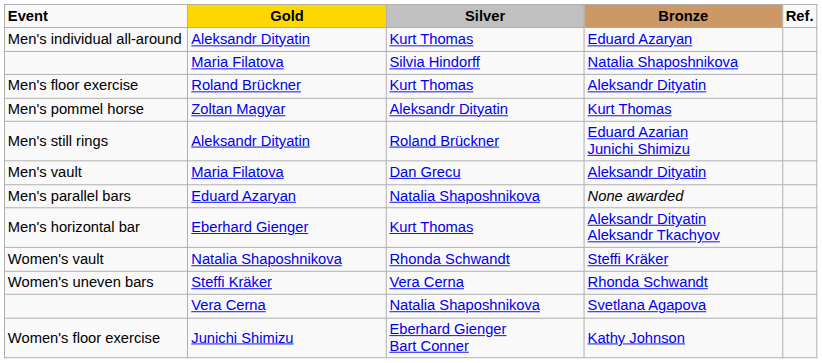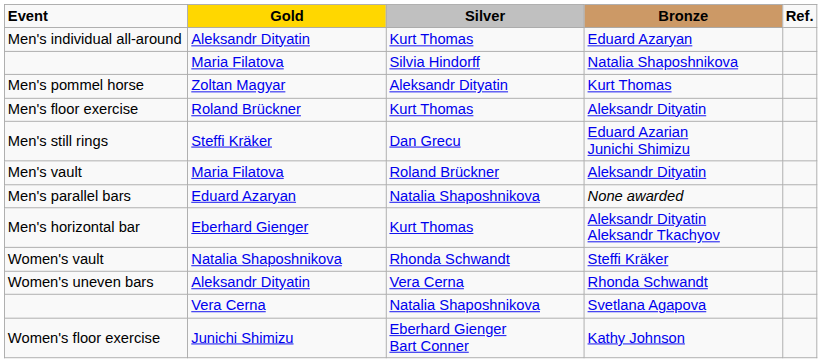 <table class="wikitable">
 <tr>
 <td style="width:12em;"><strong>Event</strong></td>
 <td style="text-align:center; background:gold; width:13em;"><strong>Gold</strong></td>
 <td style="text-align:center; background:silver; width:13em;"><strong>Silver</strong></td>
 <td style="text-align:center; background:#c96; width:13em;"><strong>Bronze</strong></td>
 <td style="width:1em;"><strong>Ref.</strong></td>
 </tr>
 <tr>
 <td>Men's individual all-around</td>
 <td> <a href='#'>Aleksandr Dityatin</a></td>
 <td> <a href='#'>Kurt Thomas</a></td>
 <td> <a href='#'>Eduard Azaryan</a></td>
 <td></td>
 </tr>
 <tr>
 <td></td>
 <td> <a href='#'>Maria Filatova</a></td>
 <td> <a href='#'>Silvia Hindorff</a></td>
 <td> <a href='#'>Natalia Shaposhnikova</a></td>
 <td></td>
 </tr>
 <tr>
+<td>Men's pommel horse</td>
+<td> <a href='#'>Zoltan Magyar</a></td>
+<td> <a href='#'>Aleksandr Dityatin</a></td>
+<td> <a href='#'>Kurt Thomas</a></td>
+<td></td>
+</tr>
+<tr>
 <td>Men's floor exercise</td>
 <td> <a href='#'>Roland Brückner</a></td>
 <td> <a href='#'>Kurt Thomas</a></td>
 <td> <a href='#'>Aleksandr Dityatin</a></td>
 <td></td>
 </tr>
 <tr>
-<td>Men's pommel horse</td>
-<td> <a href='#'>Zoltan Magyar</a></td>
-<td> <a href='#'>Aleksandr Dityatin</a></td>
-<td> <a href='#'>Kurt Thomas</a></td>
-<td></td>
-</tr>
-<tr>
 <td>Men's still rings</td>
-<td> <a href='#'>Aleksandr Dityatin</a></td>
-<td> <a href='#'>Roland Brückner</a></td>
+<td> <a href='#'>Steffi Kräker</a></td>
+<td> <a href='#'>Dan Grecu</a></td>
 <td> <a href='#'>Eduard Azarian</a><br> <a href='#'>Junichi Shimizu</a></td>
 <td></td>
 </tr>
 <tr>
 <td>Men's vault</td>
 <td> <a href='#'>Maria Filatova</a></td>
-<td> <a href='#'>Dan Grecu</a></td>
+<td> <a href='#'>Roland Brückner</a></td>
 <td> <a href='#'>Aleksandr Dityatin</a></td>
 <td></td>
 </tr>
 <tr>
 <td>Men's parallel bars</td>
 <td> <a href='#'>Eduard Azaryan</a></td>
 <td> <a href='#'>Natalia Shaposhnikova</a></td>
 <td><em>None awarded</em></td>
 <td></td>
 </tr>
 <tr>
 <td>Men's horizontal bar</td>
 <td> <a href='#'>Eberhard Gienger</a></td>
 <td> <a href='#'>Kurt Thomas</a></td>
 <td> <a href='#'>Aleksandr Dityatin</a><br> <a href='#'>Aleksandr Tkachyov</a></td>
 <td></td>
 </tr>
 <tr>
 <td>Women's vault</td>
 <td> <a href='#'>Natalia Shaposhnikova</a></td>
 <td> <a href='#'>Rhonda Schwandt</a></td>
 <td> <a href='#'>Steffi Kräker</a></td>
 <td></td>
 </tr>
 <tr>
 <td>Women's uneven bars</td>
-<td> <a href='#'>Steffi Kräker</a></td>
+<td> <a href='#'>Aleksandr Dityatin</a></td>
 <td> <a href='#'>Vera Cerna</a></td>
 <td> <a href='#'>Rhonda Schwandt</a></td>
 <td></td>
 </tr>
 <tr>
 <td></td>
 <td> <a href='#'>Vera Cerna</a></td>
 <td> <a href='#'>Natalia Shaposhnikova</a></td>
 <td> <a href='#'>Svetlana Agapova</a></td>
 <td></td>
 </tr>
 <tr>
 <td>Women's floor exercise</td>
 <td> <a href='#'>Junichi Shimizu</a></td>
 <td> <a href='#'>Eberhard Gienger</a><br> <a href='#'>Bart Conner</a></td>
 <td> <a href='#'>Kathy Johnson</a></td>
 <td></td>
 </tr>
 </table>
